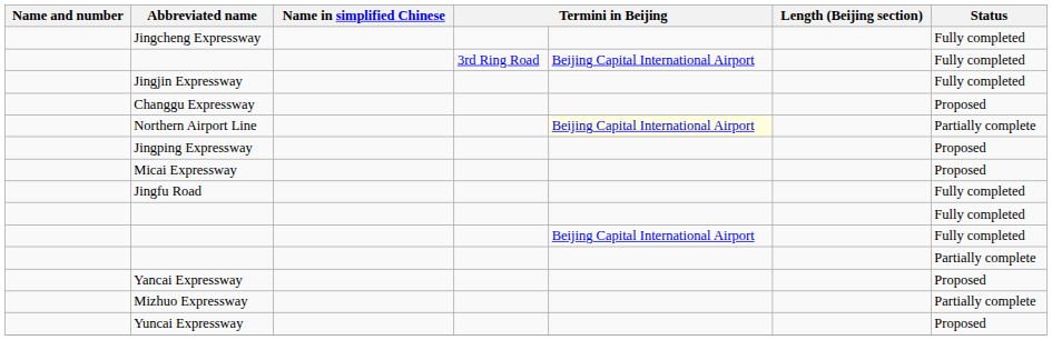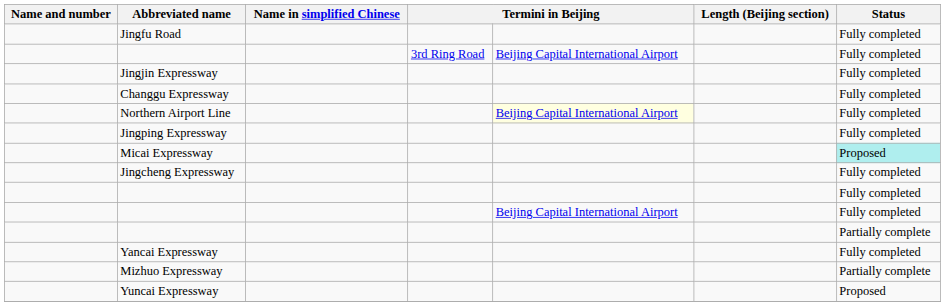 <table class="wikitable" width="95%">
 <tr>
 <th>Name and number</th>
 <th>Abbreviated name</th>
 <th>Name in <a href='#'>simplified Chinese</a></th>
 <th colspan="2">Termini in Beijing</th>
 <th>Length (Beijing section)</th>
 <th>Status</th>
 </tr>
 <tr>
 <td></td>
-<td>Jingcheng Expressway</td>
+<td>Jingfu Road</td>
 <td></td>
 <td></td>
 <td></td>
 <td></td>
 <td>Fully completed</td>
 </tr>
 <tr>
 <td></td>
 <td></td>
 <td></td>
 <td><a href='#'>3rd Ring Road</a></td>
 <td><a href='#'>Beijing Capital International Airport</a></td>
 <td></td>
 <td>Fully completed</td>
 </tr>
 <tr>
 <td></td>
 <td>Jingjin Expressway</td>
 <td></td>
 <td></td>
 <td></td>
 <td></td>
 <td>Fully completed</td>
 </tr>
 <tr>
 <td></td>
 <td>Changgu Expressway</td>
 <td></td>
 <td></td>
 <td></td>
 <td></td>
-<td>Proposed</td>
+<td>Fully completed</td>
 </tr>
 <tr>
 <td></td>
 <td>Northern Airport Line</td>
 <td></td>
 <td></td>
 <td style="background: lightyellow;"><a href='#'>Beijing Capital International Airport</a></td>
 <td></td>
-<td>Partially complete</td>
+<td>Fully completed</td>
 </tr>
 <tr>
 <td></td>
 <td>Jingping Expressway</td>
 <td></td>
 <td></td>
 <td></td>
 <td></td>
-<td>Proposed</td>
+<td>Fully completed</td>
 </tr>
 <tr>
 <td></td>
 <td>Micai Expressway</td>
 <td></td>
 <td></td>
 <td></td>
 <td></td>
-<td>Proposed</td>
+<td style="background: paleturquoise;">Proposed</td>
 </tr>
 <tr>
 <td></td>
-<td>Jingfu Road</td>
+<td>Jingcheng Expressway</td>
 <td></td>
 <td></td>
 <td></td>
 <td></td>
 <td>Fully completed</td>
 </tr>
 <tr>
 <td></td>
 <td></td>
 <td></td>
 <td></td>
 <td></td>
 <td></td>
 <td>Fully completed</td>
 </tr>
 <tr>
 <td></td>
 <td></td>
 <td></td>
 <td></td>
 <td><a href='#'>Beijing Capital International Airport</a></td>
 <td></td>
 <td>Fully completed</td>
 </tr>
 <tr>
 <td></td>
 <td></td>
 <td></td>
 <td></td>
 <td></td>
 <td></td>
 <td>Partially complete</td>
 </tr>
 <tr>
 <td></td>
 <td>Yancai Expressway</td>
 <td></td>
 <td></td>
 <td></td>
 <td></td>
-<td>Proposed</td>
+<td>Fully completed</td>
 </tr>
 <tr>
 <td></td>
 <td>Mizhuo Expressway</td>
 <td></td>
 <td></td>
 <td></td>
 <td></td>
 <td>Partially complete</td>
 </tr>
 <tr>
 <td></td>
 <td>Yuncai Expressway</td>
 <td></td>
 <td></td>
 <td></td>
 <td></td>
 <td>Proposed</td>
 </tr>
 <tr>
 </tr>
 </table>
